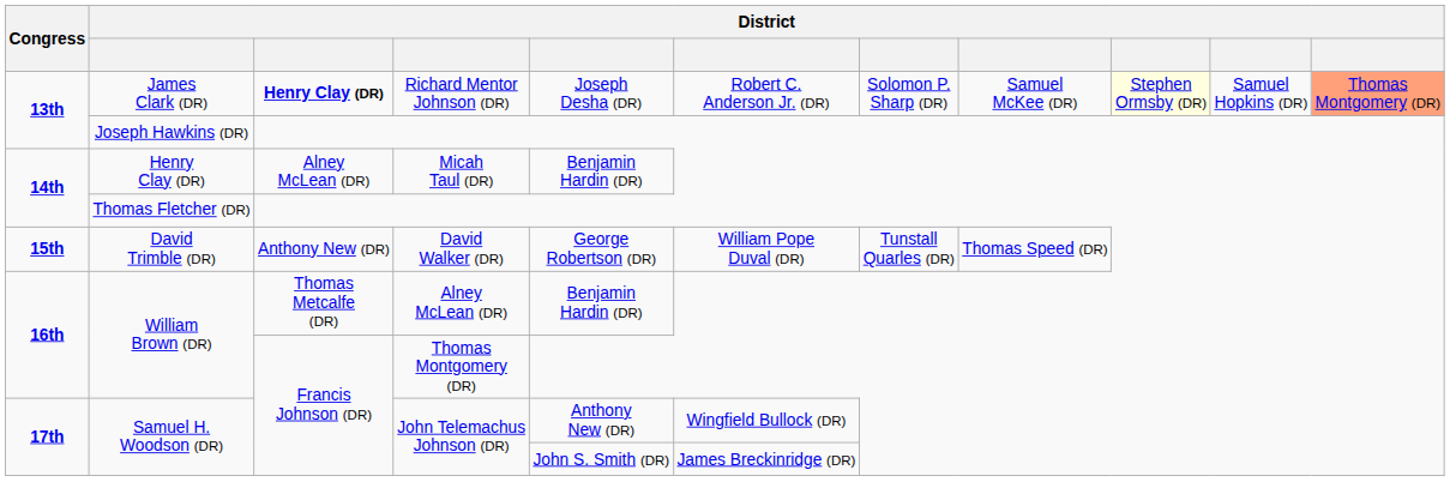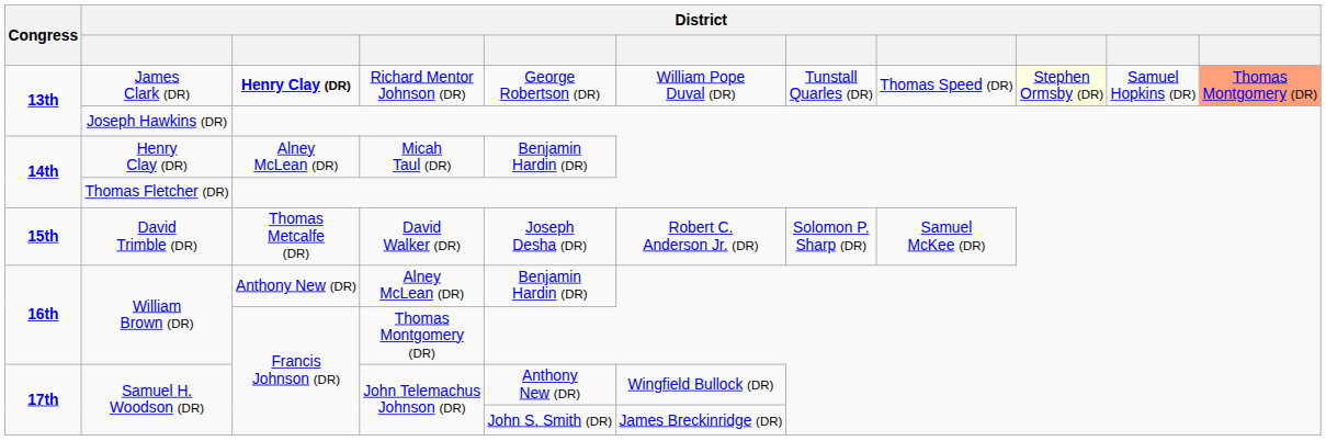 <table class=wikitable style="text-align:center">
 <tr style="height:2em">
 <th rowspan=2>Congress</th>
 <th colspan=10>District</th>
 </tr>
 <tr style="height:2em">
 <th></th>
 <th></th>
 <th></th>
 <th></th>
 <th></th>
 <th></th>
 <th></th>
 <th></th>
 <th></th>
 <th></th>
 </tr>
 <tr style="height:2em">
 <td rowspan=2><strong><a href='#'>13th</a></strong> </td>
 <td><a href='#'>James<br>Clark</a> <small>(DR)</small></td>
 <td><strong><a href='#'>Henry Clay</a> <small>(DR)</small></strong></td>
 <td><a href='#'>Richard Mentor<br>Johnson</a> <small>(DR)</small></td>
-<td><a href='#'>Joseph<br>Desha</a> <small>(DR)</small></td>
-<td><a href='#'>Robert C.<br>Anderson Jr.</a> <small>(DR)</small></td>
-<td><a href='#'>Solomon P.<br>Sharp</a> <small>(DR)</small></td>
-<td><a href='#'>Samuel<br>McKee</a> <small>(DR)</small></td>
+<td><a href='#'>George<br>Robertson</a> <small>(DR)</small></td>
+<td><a href='#'>William Pope<br>Duval</a> <small>(DR)</small></td>
+<td><a href='#'>Tunstall<br>Quarles</a> <small>(DR)</small></td>
+<td><a href='#'>Thomas Speed</a> <small>(DR)</small></td>
 <td style="background: lightyellow;"><a href='#'>Stephen<br>Ormsby</a> <small>(DR)</small></td>
 <td><a href='#'>Samuel<br>Hopkins</a> <small>(DR)</small></td>
 <td style="background: lightsalmon;"><a href='#'>Thomas<br>Montgomery</a> <small>(DR)</small></td>
 </tr>
 <tr style="height:2em">
 <td><a href='#'>Joseph Hawkins</a> <small>(DR)</small></td>
 </tr>
 <tr style="height:1.5em">
 <td rowspan=2><strong><a href='#'>14th</a></strong> </td>
 <td><a href='#'>Henry<br>Clay</a> <small>(DR)</small></td>
 <td><a href='#'>Alney<br>McLean</a> <small>(DR)</small></td>
 <td><a href='#'>Micah<br>Taul</a> <small>(DR)</small></td>
 <td><a href='#'>Benjamin<br>Hardin</a> <small>(DR)</small></td>
 </tr>
 <tr style="height:2em">
 <td><a href='#'>Thomas Fletcher</a> <small>(DR)</small></td>
 </tr>
 <tr style="height:2.5em">
 <td><strong><a href='#'>15th</a></strong> </td>
 <td><a href='#'>David<br>Trimble</a> <small>(DR)</small></td>
-<td><a href='#'>Anthony New</a> <small>(DR)</small></td>
+<td><a href='#'>Thomas<br>Metcalfe</a><br><small>(DR)</small></td>
 <td><a href='#'>David<br>Walker</a> <small>(DR)</small></td>
-<td><a href='#'>George<br>Robertson</a> <small>(DR)</small></td>
-<td><a href='#'>William Pope<br>Duval</a> <small>(DR)</small></td>
-<td><a href='#'>Tunstall<br>Quarles</a> <small>(DR)</small></td>
-<td><a href='#'>Thomas Speed</a> <small>(DR)</small></td>
+<td><a href='#'>Joseph<br>Desha</a> <small>(DR)</small></td>
+<td><a href='#'>Robert C.<br>Anderson Jr.</a> <small>(DR)</small></td>
+<td><a href='#'>Solomon P.<br>Sharp</a> <small>(DR)</small></td>
+<td><a href='#'>Samuel<br>McKee</a> <small>(DR)</small></td>
 </tr>
 <tr style="height:1.5em">
 <td rowspan=2><strong><a href='#'>16th</a></strong> </td>
 <td rowspan=2 ><a href='#'>William<br>Brown</a> <small>(DR)</small></td>
-<td><a href='#'>Thomas<br>Metcalfe</a><br><small>(DR)</small></td>
+<td><a href='#'>Anthony New</a> <small>(DR)</small></td>
 <td><a href='#'>Alney<br>McLean</a> <small>(DR)</small></td>
 <td><a href='#'>Benjamin<br>Hardin</a> <small>(DR)</small></td>
 </tr>
 <tr style="height:1.5em">
 <td rowspan=3 ><a href='#'>Francis<br>Johnson</a> <small>(DR)</small></td>
 <td><a href='#'>Thomas<br>Montgomery</a><br><small>(DR)</small></td>
 </tr>
 <tr style="height:2em">
 <td rowspan=2><strong><a href='#'>17th</a></strong> </td>
 <td rowspan=2 ><a href='#'>Samuel H.<br>Woodson</a> <small>(DR)</small></td>
 <td rowspan=2 ><a href='#'>John Telemachus<br>Johnson</a> <small>(DR)</small></td>
 <td><a href='#'>Anthony<br>New</a> <small>(DR)</small></td>
 <td><a href='#'>Wingfield Bullock</a> <small>(DR)</small></td>
 </tr>
 <tr style="height:2em">
 <td><a href='#'>John S. Smith</a> <small>(DR)</small></td>
 <td><a href='#'>James Breckinridge</a> <small>(DR)</small></td>
 </tr>
 </table>
